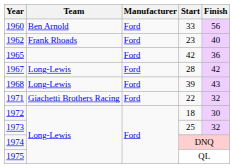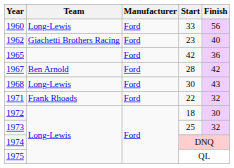 <table class="wikitable" style="font-size: 90%;">
 <tr>
 <th>Year</th>
 <th>Team</th>
 <th>Manufacturer</th>
 <th>Start</th>
 <th>Finish</th>
 </tr>
 <tr>
 <td><a href='#'>1960</a></td>
-<td><a href='#'>Ben Arnold</a></td>
+<td><a href='#'>Long-Lewis</a></td>
 <td><a href='#'>Ford</a></td>
 <td align=center>33</td>
 <td align=center style="background:#EFCFFF;">56</td>
 </tr>
 <tr>
 <td><a href='#'>1962</a></td>
-<td><a href='#'>Frank Rhoads</a></td>
+<td><a href='#'>Giachetti Brothers Racing</a></td>
 <td><a href='#'>Ford</a></td>
 <td align=center>23</td>
 <td align=center style="background:#EFCFFF;">40</td>
 </tr>
 <tr>
 <td><a href='#'>1965</a></td>
 <td></td>
 <td><a href='#'>Ford</a></td>
 <td align=center>42</td>
 <td align=center style="background:#EFCFFF;">36</td>
 </tr>
 <tr>
 <td><a href='#'>1967</a></td>
-<td><a href='#'>Long-Lewis</a></td>
+<td><a href='#'>Ben Arnold</a></td>
 <td><a href='#'>Ford</a></td>
 <td align=center>28</td>
 <td align=center style="background:#EFCFFF;">42</td>
 </tr>
 <tr>
 <td><a href='#'>1968</a></td>
 <td><a href='#'>Long-Lewis</a></td>
 <td><a href='#'>Ford</a></td>
-<td align=center>39</td>
+<td align=center>30</td>
 <td align=center style="background:#EFCFFF;">43</td>
 </tr>
 <tr>
 <td><a href='#'>1971</a></td>
-<td><a href='#'>Giachetti Brothers Racing</a></td>
+<td><a href='#'>Frank Rhoads</a></td>
 <td><a href='#'>Ford</a></td>
 <td align=center>22</td>
 <td align=center style="background:#EFCFFF;">32</td>
 </tr>
 <tr>
 <td><a href='#'>1972</a></td>
 <td rowspan=4><a href='#'>Long-Lewis</a></td>
 <td rowspan=4><a href='#'>Ford</a></td>
 <td align=center>18</td>
 <td align=center style="background:#EFCFFF;">30</td>
 </tr>
 <tr>
 <td><a href='#'>1973</a></td>
 <td align=center>25</td>
 <td align=center style="background:#EFCFFF;">32</td>
 </tr>
 <tr>
 <td><a href='#'>1974</a></td>
 <td align=center colspan=2 style="background:#FFCFCF;">DNQ</td>
 </tr>
 <tr>
 <td><a href='#'>1975</a></td>
 <td align=center colspan=2 style="background:#FFFFFF;">QL</td>
 </tr>
 </table>
